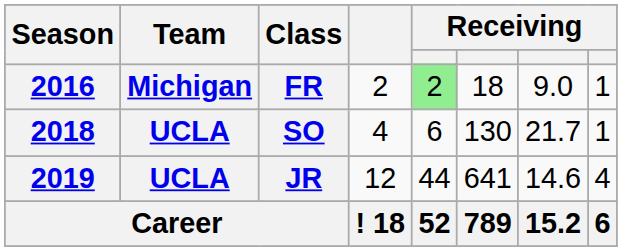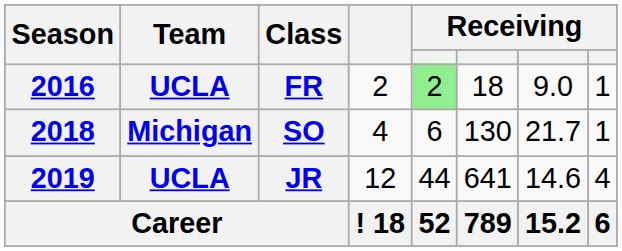 <table class="wikitable sortable" style="text-align:center;">
 <tr>
 <th rowspan="2">Season</th>
 <th rowspan="2">Team</th>
 <th rowspan="2">Class</th>
 <th rowspan="2"></th>
 <th colspan="4">Receiving</th>
 </tr>
 <tr>
 <th></th>
 <th></th>
 <th></th>
 <th></th>
 </tr>
 <tr>
 <th><a href='#'>2016</a></th>
-<th><a href='#'>Michigan</a></th>
+<th><a href='#'>UCLA</a></th>
 <th><a href='#'>FR</a></th>
 <td>2</td>
 <td style="background: lightgreen;">2</td>
 <td>18</td>
 <td>9.0</td>
 <td>1</td>
 </tr>
 <tr>
 <th><a href='#'>2018</a></th>
-<th><a href='#'>UCLA</a></th>
+<th><a href='#'>Michigan</a></th>
 <th><a href='#'>SO</a></th>
 <td>4</td>
 <td>6</td>
 <td>130</td>
 <td>21.7</td>
 <td>1</td>
 </tr>
 <tr>
 <th><a href='#'>2019</a></th>
 <th><a href='#'>UCLA</a></th>
 <th><a href='#'>JR</a></th>
 <td>12</td>
 <td>44</td>
 <td>641</td>
 <td>14.6</td>
 <td>4</td>
 </tr>
 <tr>
 <th colspan="3">Career</th>
 <th>! 18</th>
 <th>52</th>
 <th>789</th>
 <th>15.2</th>
 <th>6</th>
 </tr>
 </table>
